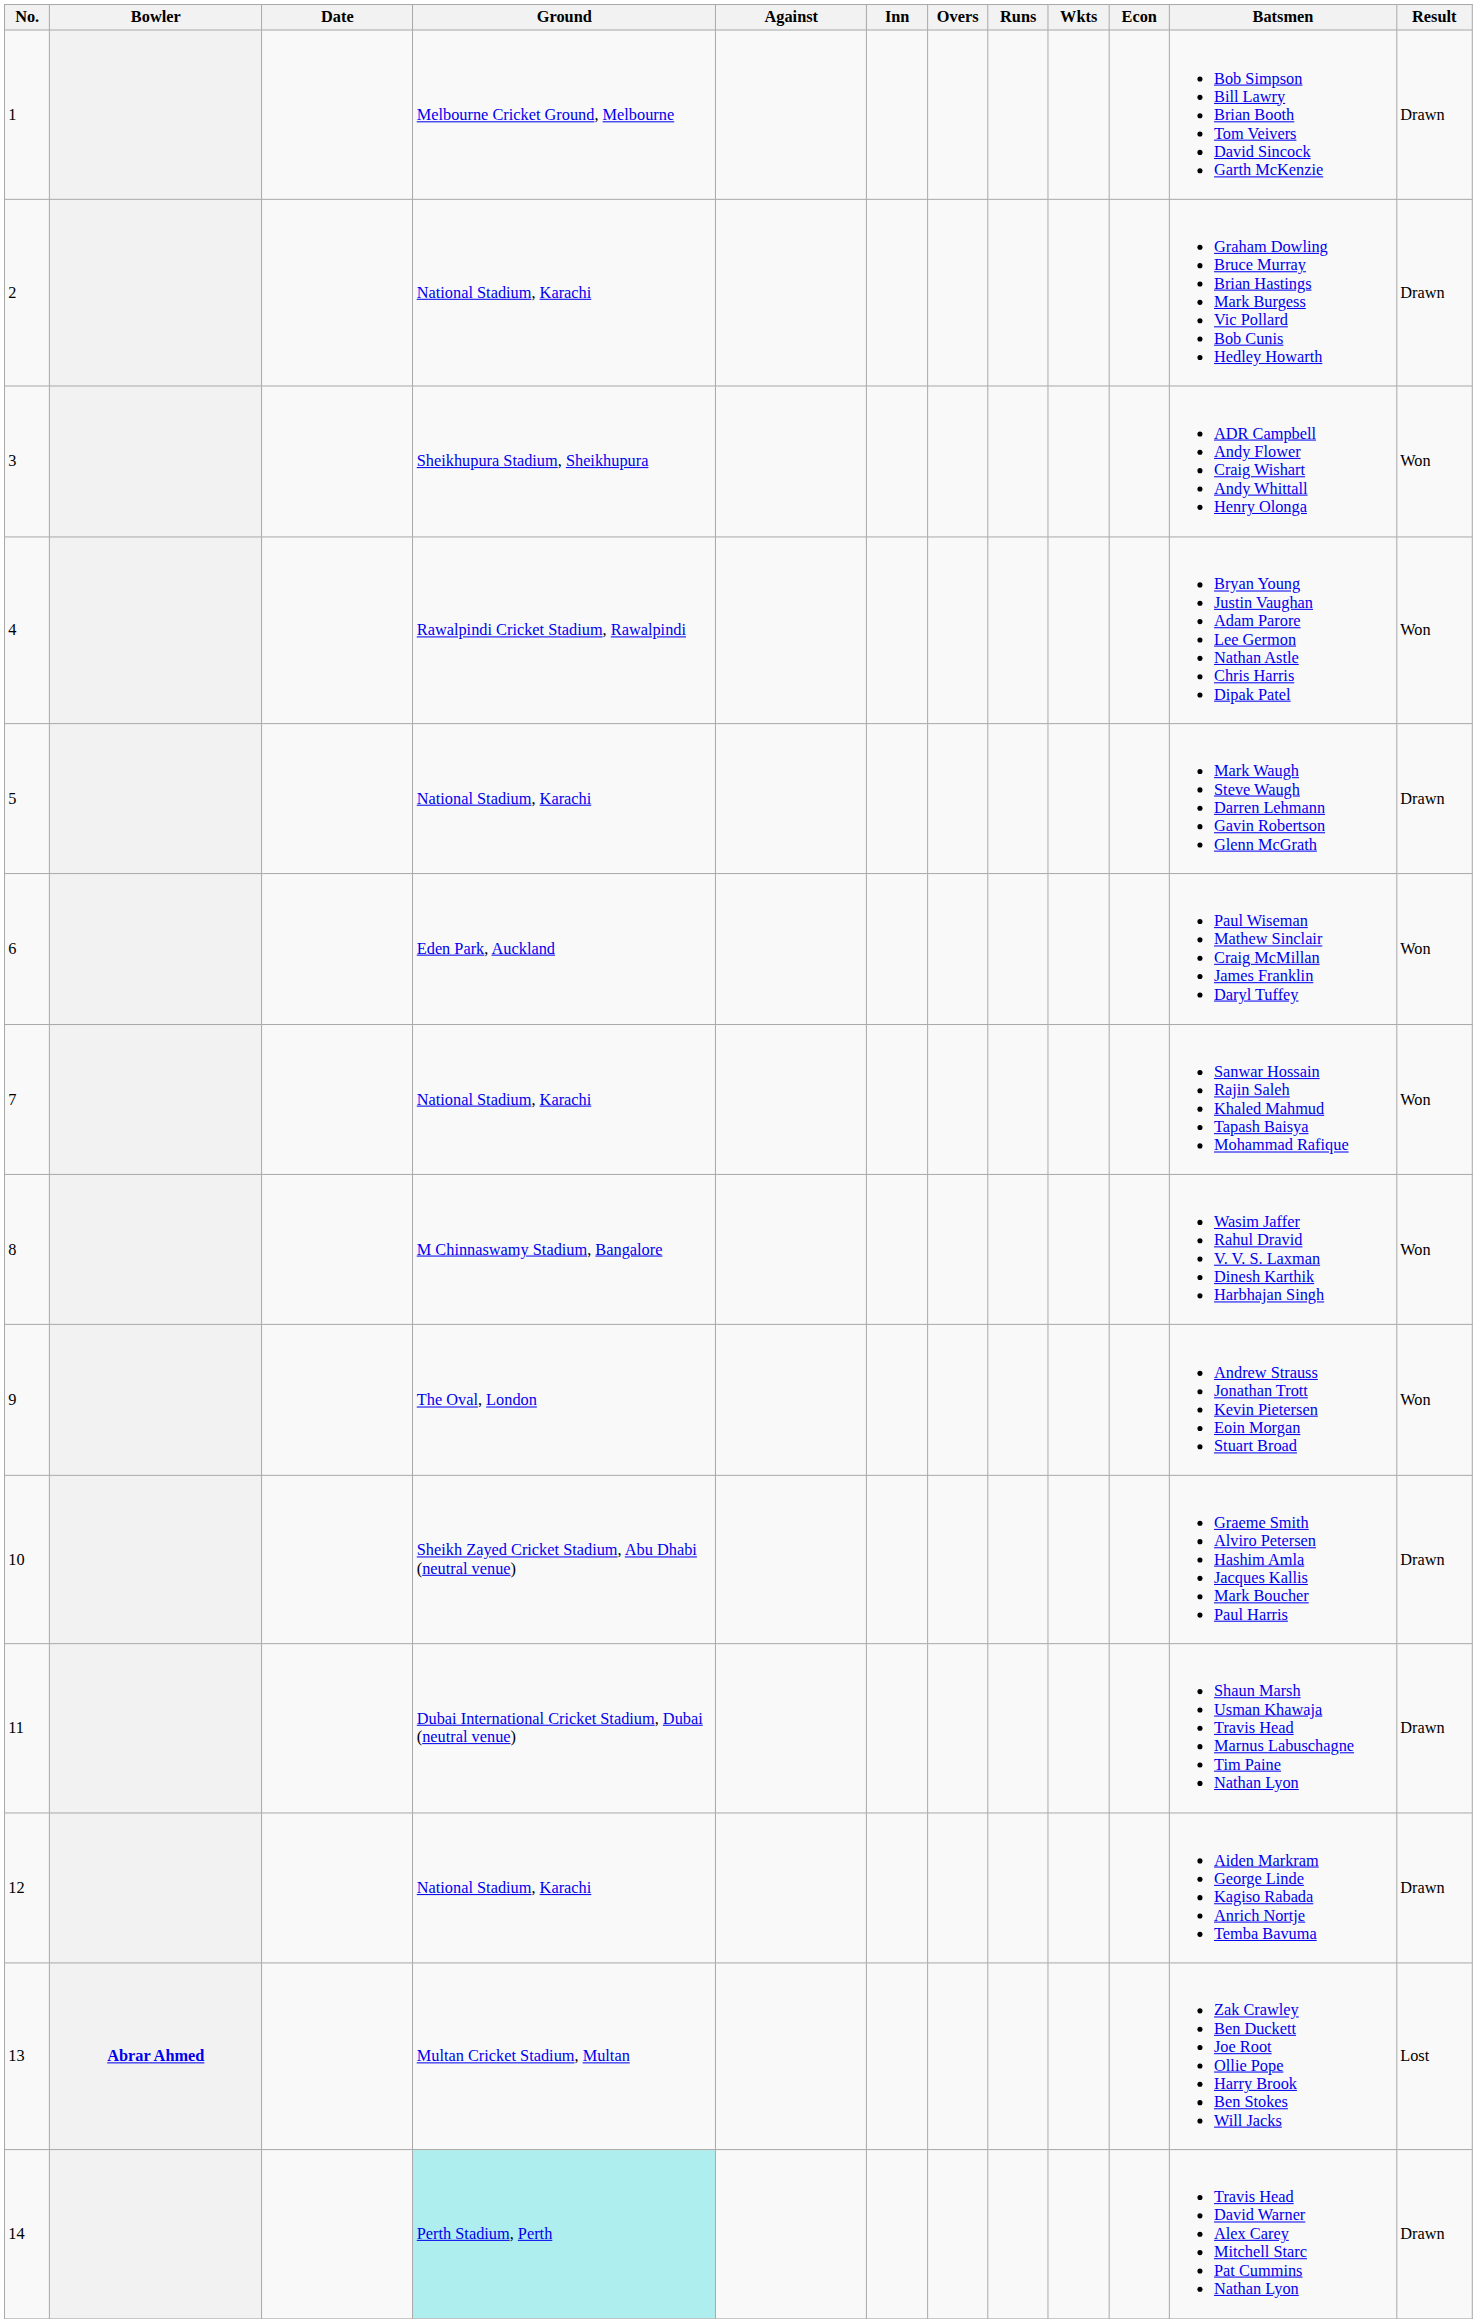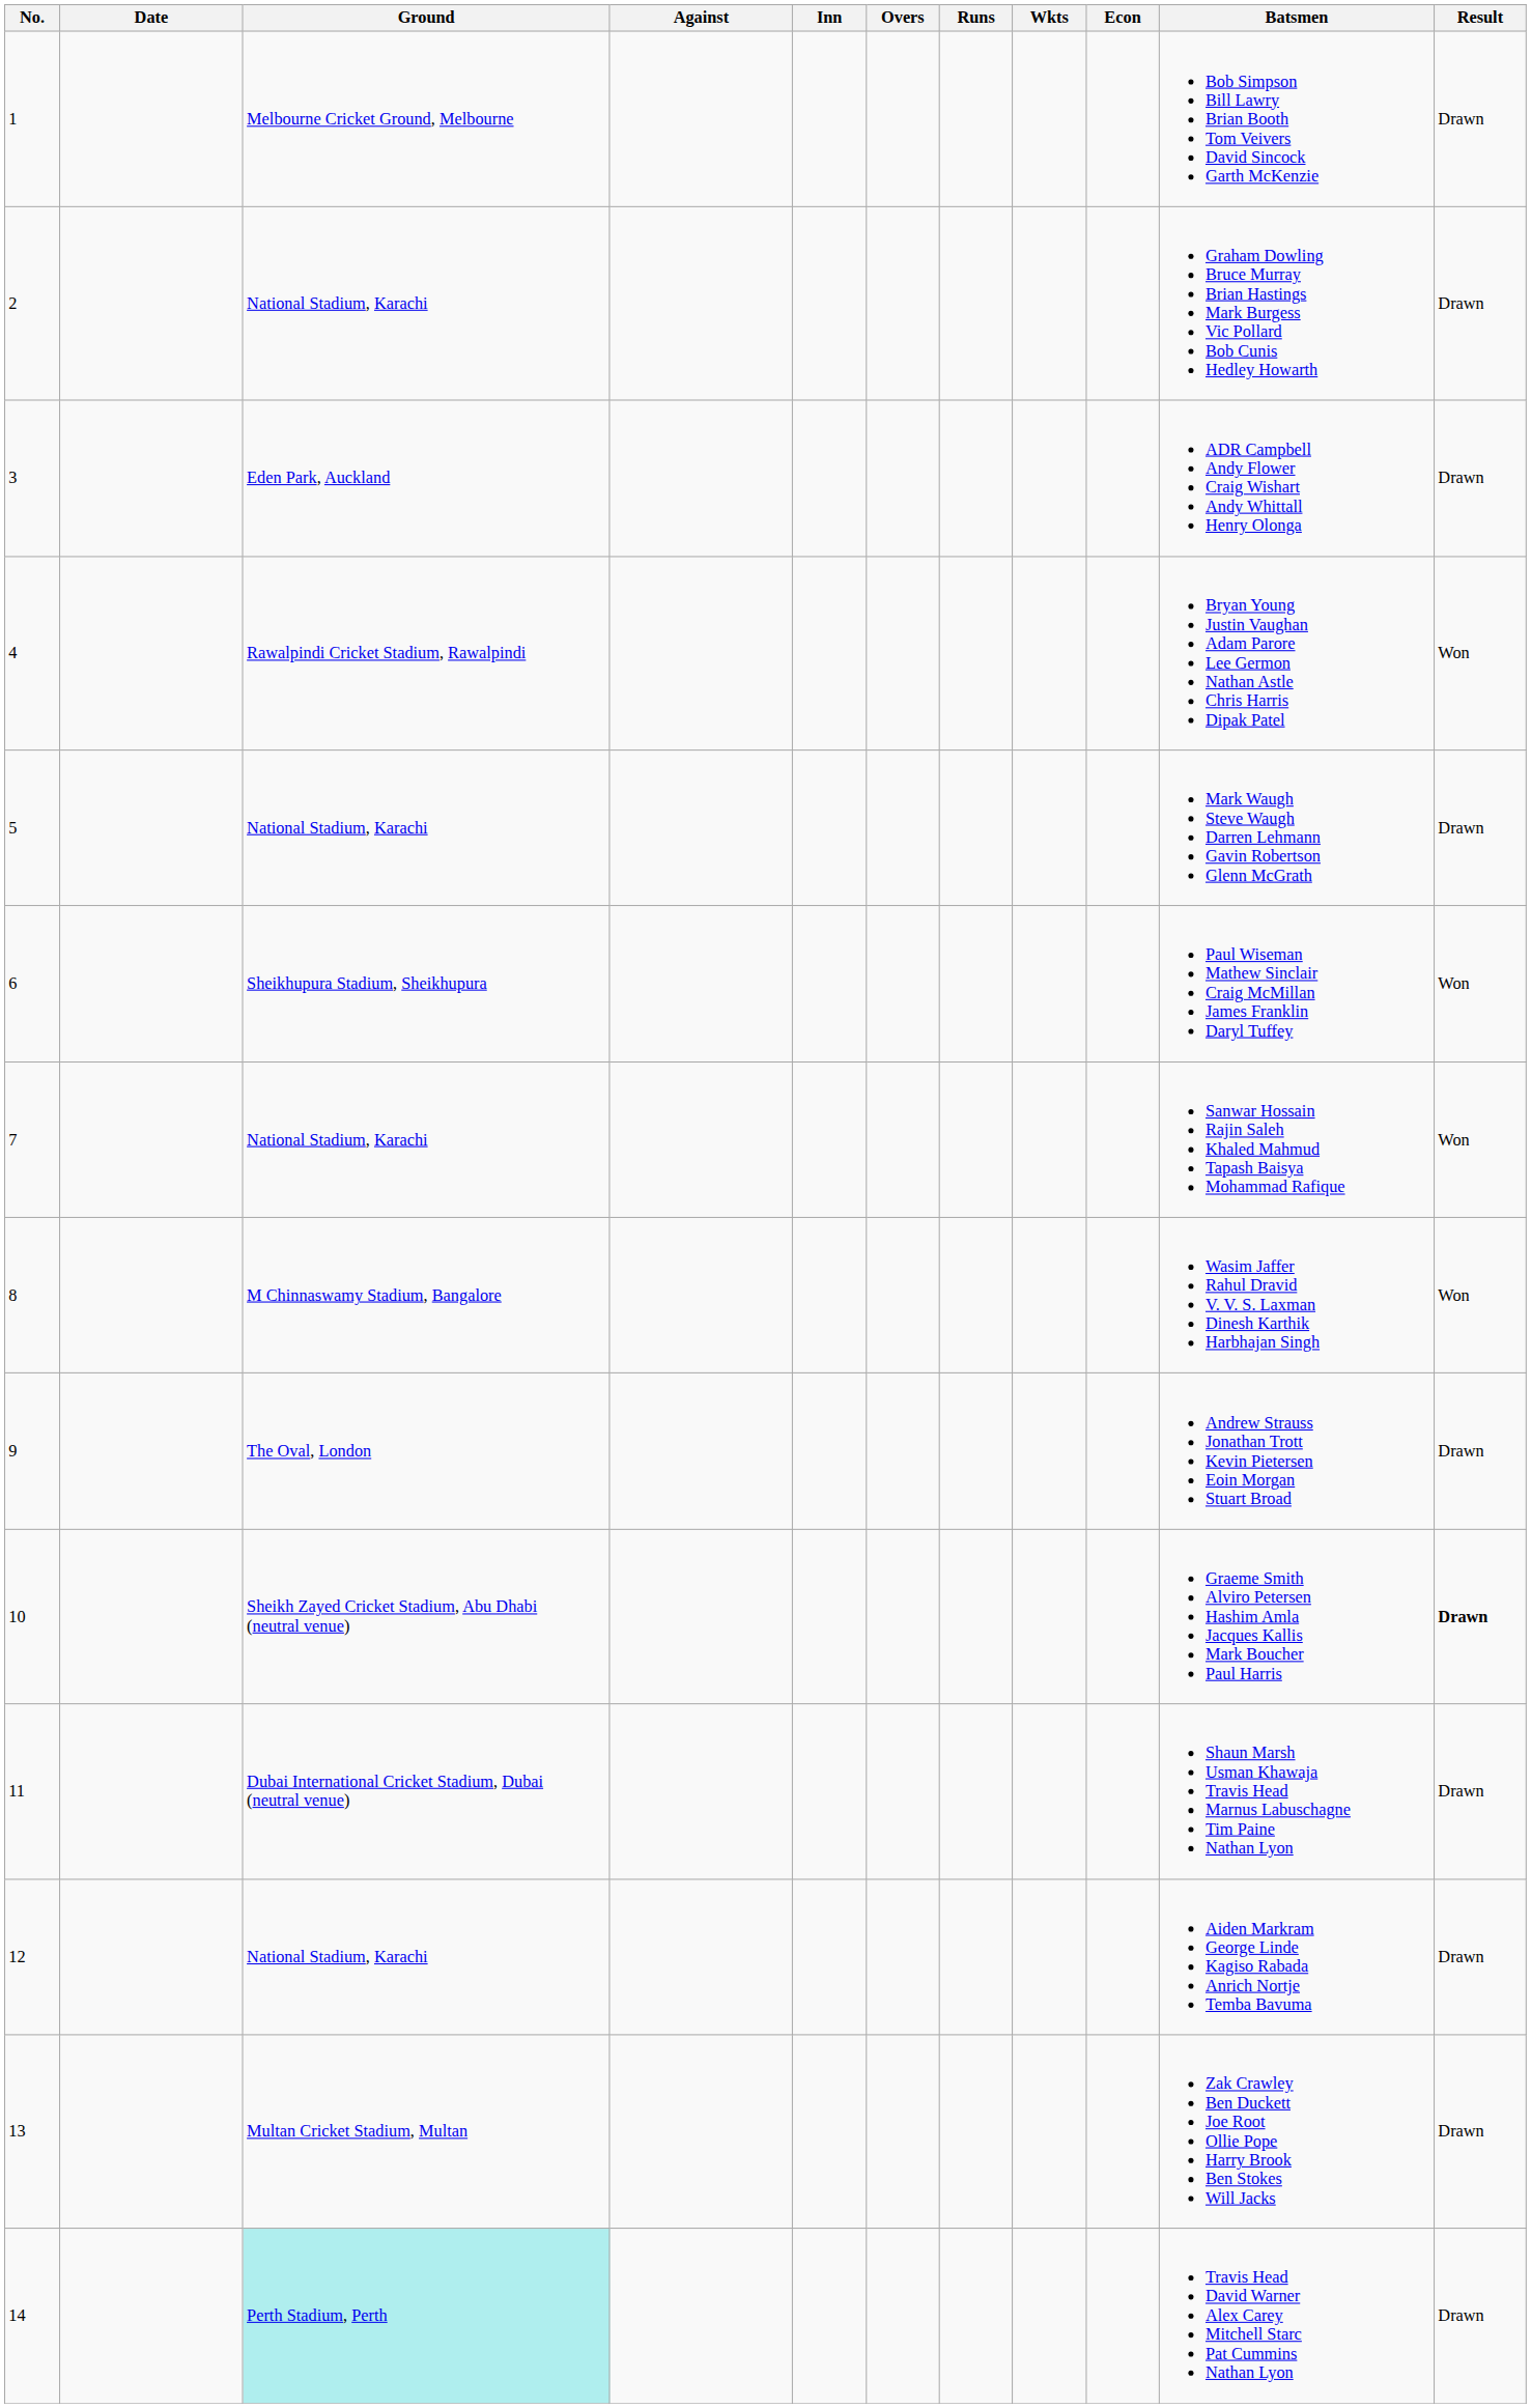 <table class="wikitable plainrowheaders sortable">
 <tr>
 <th style="width:3%;">No.</th>
-<th style="width:14%;">Bowler</th>
 <th style="width:10%;">Date</th>
 <th style="width:20%;">Ground</th>
 <th style="width:10%;">Against</th>
 <th style="width:4%;">Inn</th>
 <th style="width:4%;">Overs</th>
 <th style="width:4%;">Runs</th>
 <th style="width:4%;">Wkts</th>
 <th style="width:4%;">Econ</th>
 <th style="width:15%;" class="unsortable">Batsmen</th>
 <th style="width:5%;">Result</th>
 </tr>
 <tr>
 <td>1</td>
-<th scope="row"></th>
 <td></td>
 <td><a href='#'>Melbourne Cricket Ground</a>, <a href='#'>Melbourne</a></td>
 <td></td>
 <td></td>
 <td></td>
 <td></td>
 <td></td>
 <td></td>
 <td><br><ul><li><a href='#'>Bob Simpson</a></li><li><a href='#'>Bill Lawry</a></li><li><a href='#'>Brian Booth</a></li><li><a href='#'>Tom Veivers</a></li><li><a href='#'>David Sincock</a></li><li><a href='#'>Garth McKenzie</a></li></ul></td>
 <td>Drawn</td>
 </tr>
 <tr>
 <td>2</td>
-<th scope="row"></th>
 <td></td>
 <td><a href='#'>National Stadium</a>, <a href='#'>Karachi</a></td>
 <td></td>
 <td></td>
 <td></td>
 <td></td>
 <td></td>
 <td></td>
 <td><br><ul><li><a href='#'>Graham Dowling</a></li><li><a href='#'>Bruce Murray</a></li><li><a href='#'>Brian Hastings</a></li><li><a href='#'>Mark Burgess</a></li><li><a href='#'>Vic Pollard</a></li><li><a href='#'>Bob Cunis</a></li><li><a href='#'>Hedley Howarth</a></li></ul></td>
 <td>Drawn</td>
 </tr>
 <tr>
 <td>3</td>
-<th scope="row"></th>
 <td></td>
-<td><a href='#'>Sheikhupura Stadium</a>, <a href='#'>Sheikhupura</a></td>
+<td><a href='#'>Eden Park</a>, <a href='#'>Auckland</a></td>
 <td></td>
 <td></td>
 <td></td>
 <td></td>
 <td></td>
 <td></td>
 <td><br><ul><li><a href='#'>ADR Campbell</a></li><li><a href='#'>Andy Flower</a></li><li><a href='#'>Craig Wishart</a></li><li><a href='#'>Andy Whittall</a></li><li><a href='#'>Henry Olonga</a></li></ul></td>
-<td>Won</td>
+<td>Drawn</td>
 </tr>
 <tr>
 <td>4</td>
-<th scope="row"></th>
 <td></td>
 <td><a href='#'>Rawalpindi Cricket Stadium</a>, <a href='#'>Rawalpindi</a></td>
 <td></td>
 <td></td>
 <td></td>
 <td></td>
 <td></td>
 <td></td>
 <td><br><ul><li><a href='#'>Bryan Young</a></li><li><a href='#'>Justin Vaughan</a></li><li><a href='#'>Adam Parore</a></li><li><a href='#'>Lee Germon</a></li><li><a href='#'>Nathan Astle</a></li><li><a href='#'>Chris Harris</a></li><li><a href='#'>Dipak Patel</a></li></ul></td>
 <td>Won</td>
 </tr>
 <tr>
 <td>5</td>
-<th scope="row"></th>
 <td></td>
 <td><a href='#'>National Stadium</a>, <a href='#'>Karachi</a></td>
 <td></td>
 <td></td>
 <td></td>
 <td></td>
 <td></td>
 <td></td>
 <td><br><ul><li><a href='#'>Mark Waugh</a></li><li><a href='#'>Steve Waugh</a></li><li><a href='#'>Darren Lehmann</a></li><li><a href='#'>Gavin Robertson</a></li><li><a href='#'>Glenn McGrath</a></li></ul></td>
 <td>Drawn</td>
 </tr>
 <tr>
 <td>6</td>
-<th scope="row"></th>
 <td></td>
-<td><a href='#'>Eden Park</a>, <a href='#'>Auckland</a></td>
+<td><a href='#'>Sheikhupura Stadium</a>, <a href='#'>Sheikhupura</a></td>
 <td></td>
 <td></td>
 <td></td>
 <td></td>
 <td></td>
 <td></td>
 <td><br><ul><li><a href='#'>Paul Wiseman</a></li><li><a href='#'>Mathew Sinclair</a></li><li><a href='#'>Craig McMillan</a></li><li><a href='#'>James Franklin</a></li><li><a href='#'>Daryl Tuffey</a></li></ul></td>
 <td>Won</td>
 </tr>
 <tr>
 <td>7</td>
-<th scope="row"></th>
 <td></td>
 <td><a href='#'>National Stadium</a>, <a href='#'>Karachi</a></td>
 <td></td>
 <td></td>
 <td></td>
 <td></td>
 <td></td>
 <td></td>
 <td><br><ul><li><a href='#'>Sanwar Hossain</a></li><li><a href='#'>Rajin Saleh</a></li><li><a href='#'>Khaled Mahmud</a></li><li><a href='#'>Tapash Baisya</a></li><li><a href='#'>Mohammad Rafique</a></li></ul></td>
 <td>Won</td>
 </tr>
 <tr>
 <td>8</td>
-<th scope="row"></th>
 <td></td>
 <td><a href='#'>M Chinnaswamy Stadium</a>, <a href='#'>Bangalore</a></td>
 <td></td>
 <td></td>
 <td></td>
 <td></td>
 <td></td>
 <td></td>
 <td><br><ul><li><a href='#'>Wasim Jaffer</a></li><li><a href='#'>Rahul Dravid</a></li><li><a href='#'>V. V. S. Laxman</a></li><li><a href='#'>Dinesh Karthik</a></li><li><a href='#'>Harbhajan Singh</a></li></ul></td>
 <td>Won</td>
 </tr>
 <tr>
 <td>9</td>
-<th scope="row"></th>
 <td></td>
 <td><a href='#'>The Oval</a>, <a href='#'>London</a></td>
 <td></td>
 <td></td>
 <td></td>
 <td></td>
 <td></td>
 <td></td>
 <td><br><ul><li><a href='#'>Andrew Strauss</a></li><li><a href='#'>Jonathan Trott</a></li><li><a href='#'>Kevin Pietersen</a></li><li><a href='#'>Eoin Morgan</a></li><li><a href='#'>Stuart Broad</a></li></ul></td>
-<td>Won</td>
+<td>Drawn</td>
 </tr>
 <tr>
 <td>10</td>
-<th scope="row"></th>
 <td></td>
 <td><a href='#'>Sheikh Zayed Cricket Stadium</a>, <a href='#'>Abu Dhabi</a><br>(<a href='#'>neutral venue</a>)</td>
 <td></td>
 <td></td>
 <td></td>
 <td></td>
 <td></td>
 <td></td>
 <td><br><ul><li><a href='#'>Graeme Smith</a></li><li><a href='#'>Alviro Petersen</a></li><li><a href='#'>Hashim Amla</a></li><li><a href='#'>Jacques Kallis</a></li><li><a href='#'>Mark Boucher</a></li><li><a href='#'>Paul Harris</a></li></ul></td>
-<td>Drawn</td>
+<td><strong>Drawn</strong></td>
 </tr>
 <tr>
 <td>11</td>
-<th scope="row"></th>
 <td></td>
 <td><a href='#'>Dubai International Cricket Stadium</a>, <a href='#'>Dubai</a><br>(<a href='#'>neutral venue</a>)</td>
 <td></td>
 <td></td>
 <td></td>
 <td></td>
 <td></td>
 <td></td>
 <td><br><ul><li><a href='#'>Shaun Marsh</a></li><li><a href='#'>Usman Khawaja</a></li><li><a href='#'>Travis Head</a></li><li><a href='#'>Marnus Labuschagne</a></li><li><a href='#'>Tim Paine</a></li><li><a href='#'>Nathan Lyon</a></li></ul></td>
 <td>Drawn</td>
 </tr>
 <tr>
 <td>12</td>
-<th scope="row"></th>
 <td></td>
 <td><a href='#'>National Stadium</a>, <a href='#'>Karachi</a></td>
 <td></td>
 <td></td>
 <td></td>
 <td></td>
 <td></td>
 <td></td>
 <td><br><ul><li><a href='#'>Aiden Markram</a></li><li><a href='#'>George Linde</a></li><li><a href='#'>Kagiso Rabada</a></li><li><a href='#'>Anrich Nortje</a></li><li><a href='#'>Temba Bavuma</a></li></ul></td>
 <td>Drawn</td>
 </tr>
 <tr>
 <td>13</td>
-<th scope="row"><a href='#'>Abrar Ahmed</a></th>
 <td></td>
 <td><a href='#'>Multan Cricket Stadium</a>, <a href='#'>Multan</a></td>
 <td></td>
 <td></td>
 <td></td>
 <td></td>
 <td></td>
 <td></td>
 <td><br><ul><li><a href='#'>Zak Crawley</a></li><li><a href='#'>Ben Duckett</a></li><li><a href='#'>Joe Root</a></li><li><a href='#'>Ollie Pope</a></li><li><a href='#'>Harry Brook</a></li><li><a href='#'>Ben Stokes</a></li><li><a href='#'>Will Jacks</a></li></ul></td>
-<td>Lost</td>
+<td>Drawn</td>
 </tr>
 <tr>
 <td>14</td>
-<th scope="row"></th>
 <td></td>
 <td style="background: paleturquoise;"><a href='#'>Perth Stadium</a>, <a href='#'>Perth</a></td>
 <td></td>
 <td></td>
 <td></td>
 <td></td>
 <td></td>
 <td></td>
 <td><br><ul><li><a href='#'>Travis Head</a></li><li><a href='#'>David Warner</a></li><li><a href='#'>Alex Carey</a></li><li><a href='#'>Mitchell Starc</a></li><li><a href='#'>Pat Cummins</a></li><li><a href='#'>Nathan Lyon</a></li></ul></td>
 <td>Drawn</td>
 </tr>
 </table>
